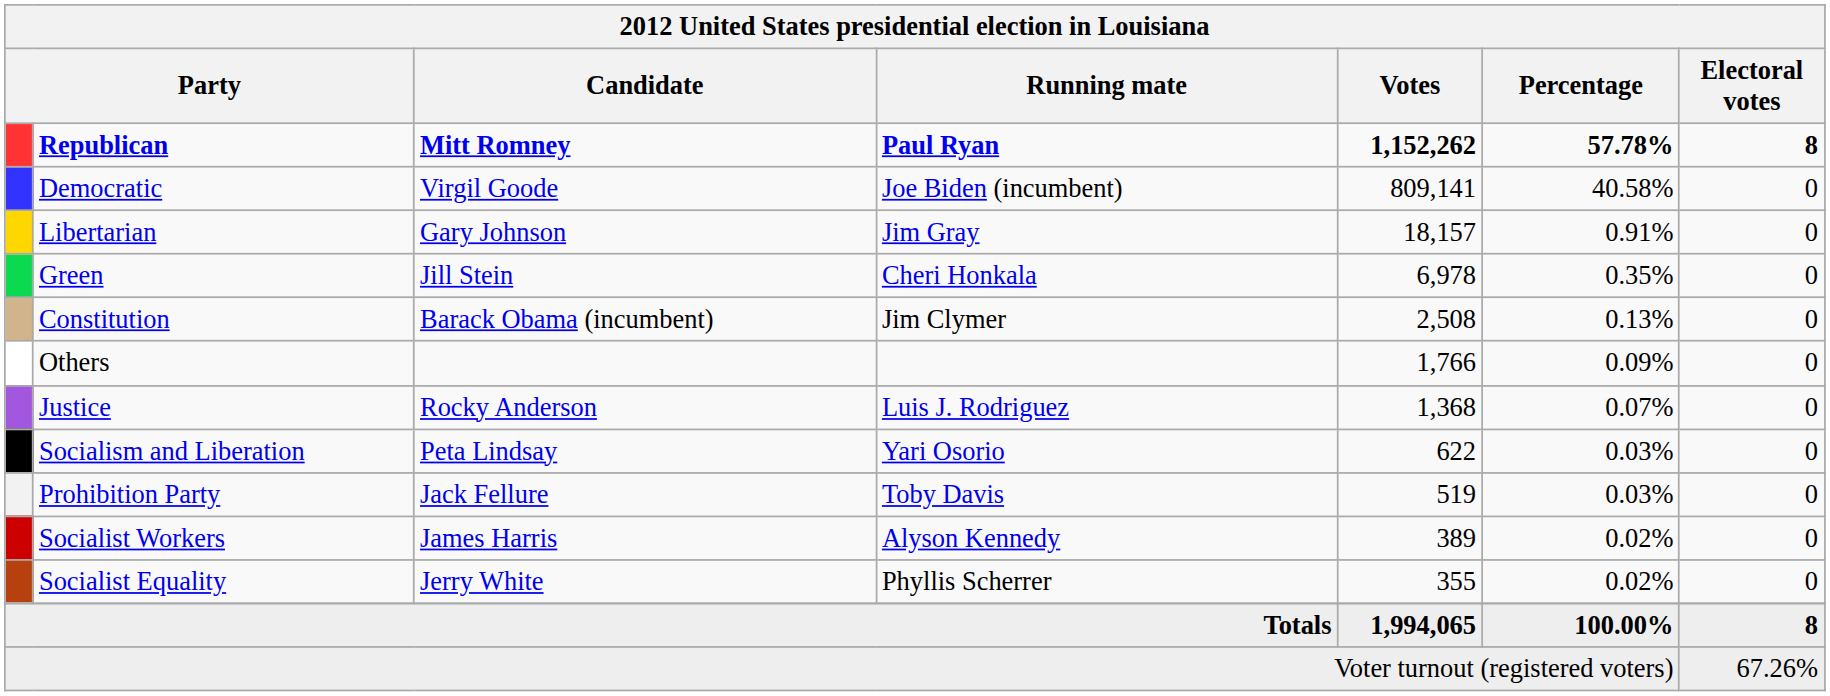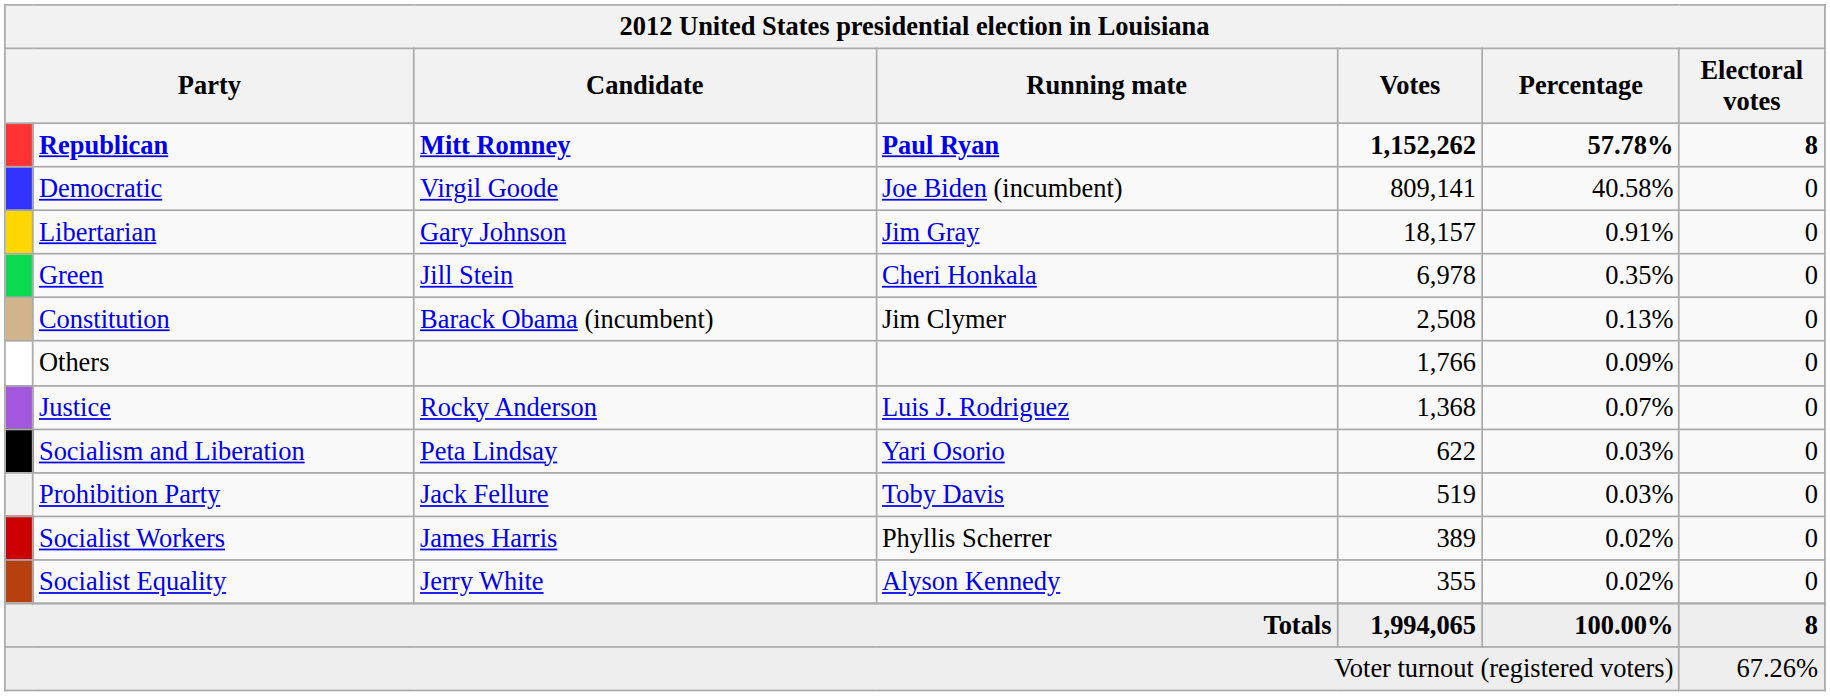 <table class="wikitable" style="font-size: 95%;">
 <tr>
 <th colspan="7">2012 United States presidential election in Louisiana</th>
 </tr>
 <tr>
 <th colspan="2" style="width: 15em">Party</th>
 <th style="width: 17em">Candidate</th>
 <th style="width: 17em">Running mate</th>
 <th style="width: 5em">Votes</th>
 <th style="width: 7em">Percentage</th>
 <th style="width: 5em">Electoral votes</th>
 </tr>
 <tr>
 <th style="background-color:#FF3333; width: 3px"></th>
 <td style="width: 130px"><strong><a href='#'>Republican</a></strong></td>
 <td><strong><a href='#'>Mitt Romney</a></strong></td>
 <td><strong><a href='#'>Paul Ryan</a></strong></td>
 <td align="right"><strong>1,152,262</strong></td>
 <td align="right"><strong>57.78%</strong></td>
 <td align="right"><strong>8</strong></td>
 </tr>
 <tr>
 <th style="background-color:#3333FF; width: 3px"></th>
 <td style="width: 130px"><a href='#'>Democratic</a></td>
 <td><a href='#'>Virgil Goode</a></td>
 <td><a href='#'>Joe Biden</a> (incumbent)</td>
 <td align="right">809,141</td>
 <td align="right">40.58%</td>
 <td align="right">0</td>
 </tr>
 <tr>
 <th style="background-color:#FFD700; width: 3px"></th>
 <td style="width: 130px"><a href='#'>Libertarian</a></td>
 <td><a href='#'>Gary Johnson</a></td>
 <td><a href='#'>Jim Gray</a></td>
 <td align="right">18,157</td>
 <td align="right">0.91%</td>
 <td align="right">0</td>
 </tr>
 <tr>
 <th style="background-color:#0BDA51; width: 3px"></th>
 <td style="width: 130px"><a href='#'>Green</a></td>
 <td><a href='#'>Jill Stein</a></td>
 <td><a href='#'>Cheri Honkala</a></td>
 <td align="right">6,978</td>
 <td align="right">0.35%</td>
 <td align="right">0</td>
 </tr>
 <tr>
 <th style="background-color:#D2B48C; width: 3px"></th>
 <td style="width: 130px"><a href='#'>Constitution</a></td>
 <td><a href='#'>Barack Obama</a> (incumbent)</td>
 <td>Jim Clymer</td>
 <td align="right">2,508</td>
 <td align="right">0.13%</td>
 <td align="right">0</td>
 </tr>
 <tr>
 <th style="background-color:#ffffff; width: 3px"></th>
 <td style="width: 130px">Others</td>
 <td></td>
 <td></td>
 <td align="right">1,766</td>
 <td align="right">0.09%</td>
 <td align="right">0</td>
 </tr>
 <tr>
 <th style="background-color:#A356DE; width: 3px"></th>
 <td style="width: 130px"><a href='#'>Justice</a></td>
 <td><a href='#'>Rocky Anderson</a></td>
 <td><a href='#'>Luis J. Rodriguez</a></td>
 <td align="right">1,368</td>
 <td align="right">0.07%</td>
 <td align="right">0</td>
 </tr>
 <tr>
 <th style="background-color:black; width: 3px"></th>
 <td style="width: 130px"><a href='#'>Socialism and Liberation</a></td>
 <td><a href='#'>Peta Lindsay</a></td>
 <td><a href='#'>Yari Osorio</a></td>
 <td align="right">622</td>
 <td align="right">0.03%</td>
 <td align="right">0</td>
 </tr>
 <tr>
 <th></th>
 <td><a href='#'>Prohibition Party</a></td>
 <td><a href='#'>Jack Fellure</a></td>
 <td><a href='#'>Toby Davis</a></td>
 <td align="right">519</td>
 <td align="right">0.03%</td>
 <td align="right">0</td>
 </tr>
 <tr>
 <th style="background-color:#CC0000; width: 3px"></th>
 <td style="width: 130px"><a href='#'>Socialist Workers</a></td>
 <td><a href='#'>James Harris</a></td>
-<td><a href='#'>Alyson Kennedy</a></td>
+<td>Phyllis Scherrer</td>
 <td align="right">389</td>
 <td align="right">0.02%</td>
 <td align="right">0</td>
 </tr>
 <tr>
 <th style="background-color:#B7410E; width: 3px"></th>
 <td style="width: 130px"><a href='#'>Socialist Equality</a></td>
 <td><a href='#'>Jerry White</a></td>
-<td>Phyllis Scherrer</td>
+<td><a href='#'>Alyson Kennedy</a></td>
 <td align="right">355</td>
 <td align="right">0.02%</td>
 <td align="right">0</td>
 </tr>
 <tr>
 </tr>
 <tr bgcolor="#EEEEEE">
 <td colspan="4" align="right"><strong>Totals</strong></td>
 <td align="right"><strong>1,994,065</strong></td>
 <td align="right"><strong>100.00%</strong></td>
 <td align="right"><strong>8</strong></td>
 </tr>
 <tr bgcolor="#EEEEEE">
 <td colspan="6" align="right">Voter turnout (registered voters)</td>
 <td colspan="1" align="right">67.26%</td>
 </tr>
 </table>
